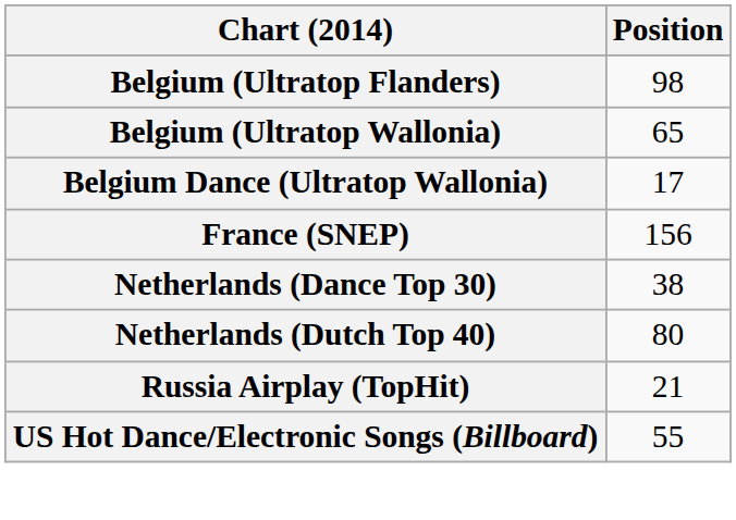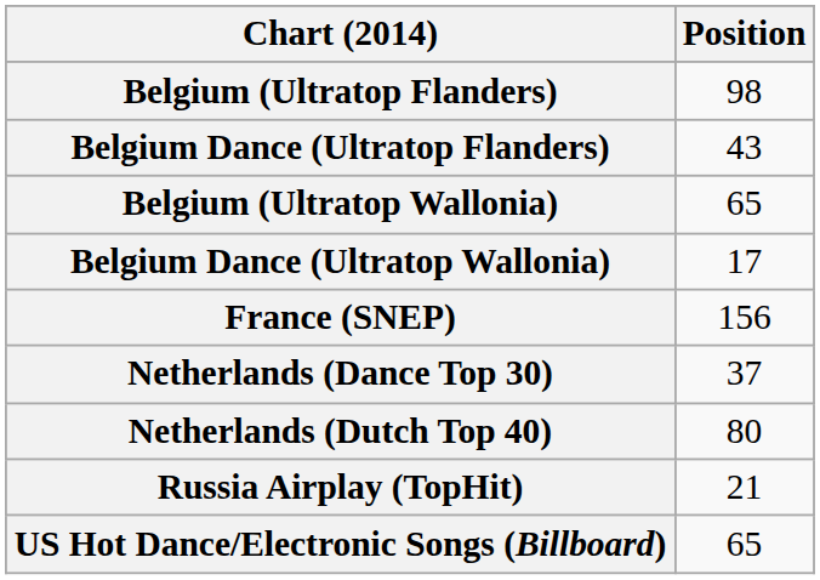 <table class="wikitable sortable plainrowheaders">
 <tr>
 <th>Chart (2014)</th>
 <th>Position</th>
 </tr>
 <tr>
 <th scope="row">Belgium (Ultratop Flanders)</th>
 <td align=center>98</td>
+</tr>
+<tr>
+<th scope="row">Belgium Dance (Ultratop Flanders)</th>
+<td align=center>43</td>
 </tr>
 <tr>
 <th scope="row">Belgium (Ultratop Wallonia)</th>
 <td align=center>65</td>
 </tr>
 <tr>
 <th scope="row">Belgium Dance (Ultratop Wallonia)</th>
 <td align=center>17</td>
 </tr>
 <tr>
 <th scope="row">France (SNEP)</th>
 <td align=center>156</td>
 </tr>
 <tr>
 <th scope="row">Netherlands (Dance Top 30)</th>
-<td align="center">38</td>
+<td align="center">37</td>
 </tr>
 <tr>
 <th scope="row">Netherlands (Dutch Top 40)</th>
 <td align=center>80</td>
 </tr>
 <tr>
 <th scope="row">Russia Airplay (TopHit)</th>
 <td align=center>21</td>
 </tr>
 <tr>
 <th scope="row">US Hot Dance/Electronic Songs (<em>Billboard</em>)</th>
-<td align=center>55</td>
+<td align=center>65</td>
 </tr>
 </table>
